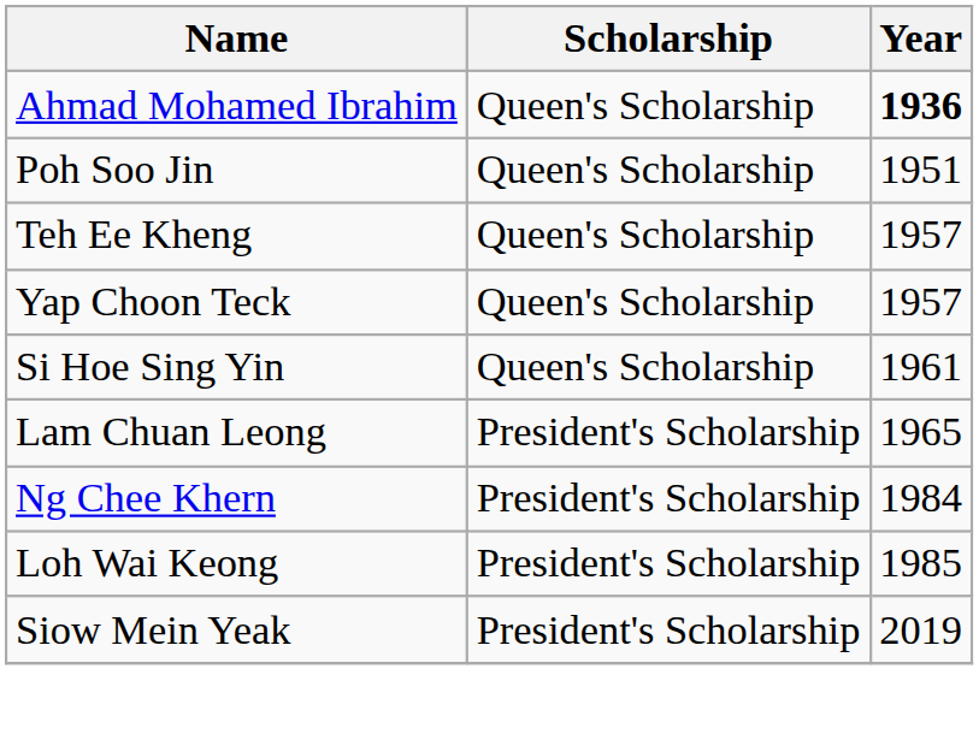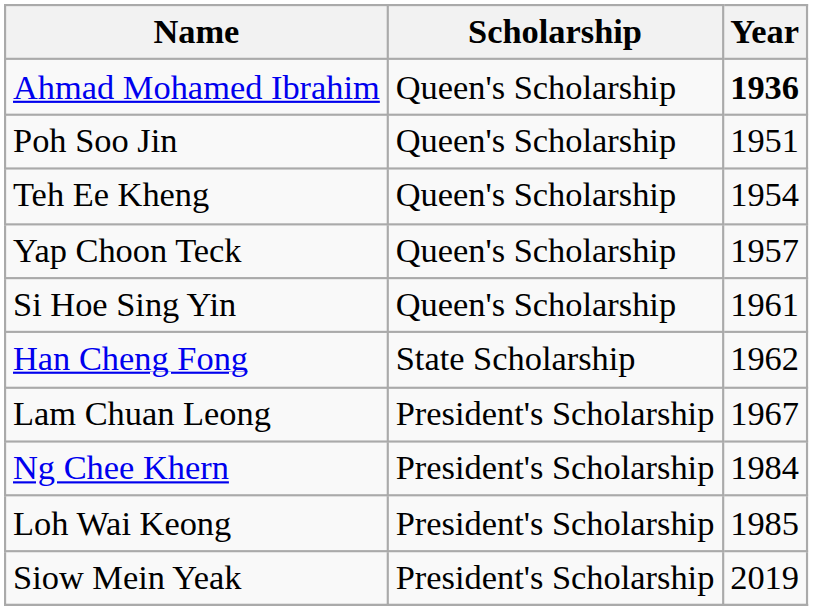 <table class="wikitable">
 <tr>
 <th>Name</th>
 <th>Scholarship</th>
 <th>Year</th>
 </tr>
 <tr>
 <td><a href='#'>Ahmad Mohamed Ibrahim</a></td>
 <td>Queen's Scholarship</td>
 <td><strong>1936</strong></td>
 </tr>
 <tr>
 <td>Poh Soo Jin</td>
 <td>Queen's Scholarship</td>
 <td>1951</td>
 </tr>
 <tr>
 <td>Teh Ee Kheng</td>
 <td>Queen's Scholarship</td>
-<td>1957</td>
+<td>1954</td>
 </tr>
 <tr>
 <td>Yap Choon Teck</td>
 <td>Queen's Scholarship</td>
 <td>1957</td>
 </tr>
 <tr>
 <td>Si Hoe Sing Yin</td>
 <td>Queen's Scholarship</td>
 <td>1961</td>
 </tr>
 <tr>
+<td><a href='#'>Han Cheng Fong</a></td>
+<td>State Scholarship</td>
+<td>1962</td>
+</tr>
+<tr>
 <td>Lam Chuan Leong</td>
 <td>President's Scholarship</td>
-<td>1965</td>
+<td>1967</td>
 </tr>
 <tr>
 <td><a href='#'>Ng Chee Khern</a></td>
 <td>President's Scholarship</td>
 <td>1984</td>
 </tr>
 <tr>
 <td>Loh Wai Keong</td>
 <td>President's Scholarship</td>
 <td>1985</td>
 </tr>
 <tr>
 <td>Siow Mein Yeak</td>
 <td>President's Scholarship</td>
 <td>2019</td>
 </tr>
 <tr>
 </tr>
 </table>
